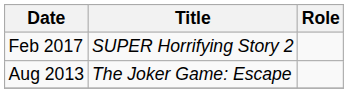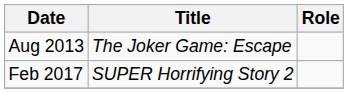 <table class="wikitable">
 <tr>
 <th>Date</th>
 <th>Title</th>
 <th>Role</th>
 </tr>
 <tr>
+<td>Aug 2013</td>
+<td><em>The Joker Game: Escape</em></td>
+<td></td>
+</tr>
+<tr>
 <td>Feb 2017</td>
 <td><em>SUPER Horrifying Story 2</em></td>
 <td></td>
 </tr>
 <tr>
-<td>Aug 2013</td>
-<td><em>The Joker Game: Escape</em></td>
-<td></td>
-</tr>
-<tr>
 </tr>
 </table>
